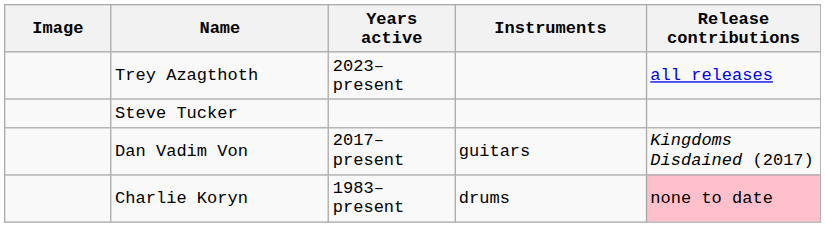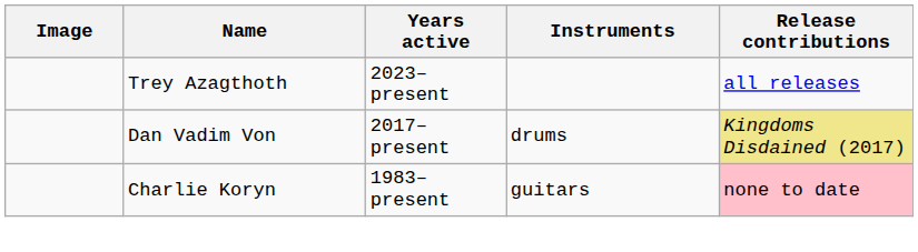 <table class="wikitable" border="1" width=100%>
 <tr>
 <th width="75">Image</th>
 <th width="160">Name</th>
 <th width="90">Years active</th>
 <th width="140">Instruments</th>
 <th>Release contributions</th>
 </tr>
 <tr>
 <td></td>
 <td>Trey Azagthoth</td>
 <td>2023–present </td>
 <td></td>
 <td><a href='#'>all releases</a></td>
 </tr>
 <tr>
 <td></td>
-<td>Steve Tucker</td>
-<td></td>
-<td></td>
-<td></td>
-</tr>
-<tr>
-<td></td>
 <td>Dan Vadim Von</td>
 <td>2017–present</td>
-<td>guitars</td>
-<td><em>Kingdoms Disdained</em> (2017)</td>
+<td>drums</td>
+<td style="background: khaki;"><em>Kingdoms Disdained</em> (2017)</td>
 </tr>
 <tr>
 <td></td>
 <td>Charlie Koryn</td>
 <td>1983–present</td>
-<td>drums</td>
+<td>guitars</td>
 <td style="background: pink;">none to date</td>
 </tr>
 </table>
